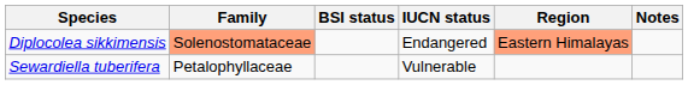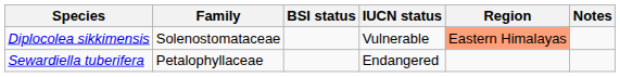 <table class="wikitable sortable">
 <tr>
 <th>Species</th>
 <th>Family</th>
 <th>BSI status</th>
 <th>IUCN status</th>
 <th>Region</th>
 <th>Notes</th>
 </tr>
 <tr>
 <td><em><a href='#'>Diplocolea sikkimensis</a></em></td>
-<td style="background: lightsalmon;">Solenostomataceae</td>
+<td>Solenostomataceae</td>
 <td></td>
-<td>Endangered</td>
+<td>Vulnerable</td>
 <td style="background: lightsalmon;">Eastern Himalayas</td>
 <td></td>
 </tr>
 <tr>
 <td><em><a href='#'>Sewardiella tuberifera</a></em></td>
 <td>Petalophyllaceae</td>
 <td></td>
-<td>Vulnerable</td>
+<td>Endangered</td>
 <td></td>
 <td></td>
 </tr>
 </table>
